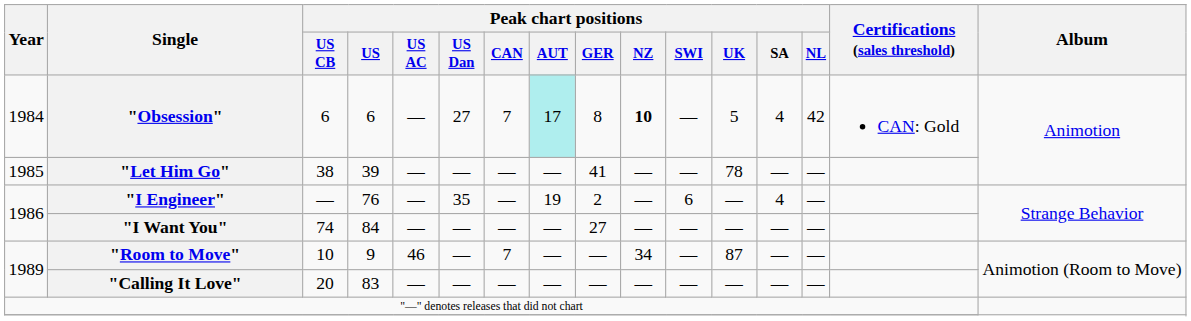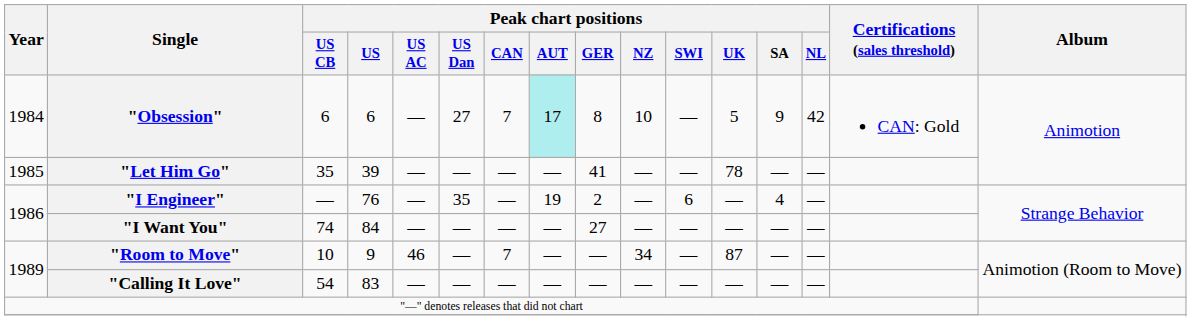 <table class="wikitable plainrowheaders" style="text-align:center;">
 <tr>
 <th rowspan="2">Year</th>
 <th rowspan="2" style="width:14em;">Single</th>
 <th colspan="12">Peak chart positions</th>
 <th rowspan="2" style="width:8em;"><a href='#'>Certifications</a><br><small>(<a href='#'>sales threshold</a>)</small></th>
 <th rowspan="2">Album</th>
 </tr>
 <tr style="font-size:smaller;">
 <th width="35"><a href='#'>US CB</a><em> </th>
 <th width="35"><a href='#'>US</a><br></th>
 <th width="35"><a href='#'>US AC</a><br></th>
 <th width="35"><a href='#'>US Dan</a><br></th>
 <th width="35"><a href='#'>CAN</a><br></th>
 <th width="35"><a href='#'>AUT</a><br></th>
 <th width="35"><a href='#'>GER</a><br></th>
 <th width="35"><a href='#'>NZ</a><br></th>
 <th width="35"><a href='#'>SWI</a><br></th>
 <th width="35"><a href='#'>UK</a><br></th>
 <th width="35">SA<br></th>
 <th><a href='#'>NL</a><br></th>
 </tr>
 <tr>
 <td>1984</td>
 <th scope="row">"<a href='#'>Obsession</a>"</th>
 <td>6</td>
 <td>6</td>
 <td>—</td>
 <td>27</td>
 <td>7</td>
 <td style="background: paleturquoise;">17</td>
 <td>8</td>
-<td><strong>10</strong></td>
+<td>10</td>
 <td>—</td>
 <td>5</td>
-<td>4</td>
+<td>9</td>
 <td>42</td>
 <td align="left"><br><ul><li><a href='#'>CAN</a>: Gold</li></ul></td>
 <td rowspan="2" align="center"></em><a href='#'>Animotion</a><em></td>
 </tr>
 <tr>
 <td>1985</td>
 <th scope="row">"<a href='#'>Let Him Go</a>"</th>
-<td>38</td>
+<td>35</td>
 <td>39</td>
 <td>—</td>
 <td>—</td>
 <td>—</td>
 <td>—</td>
 <td>41</td>
 <td>—</td>
 <td>—</td>
 <td>78</td>
 <td>—</td>
 <td>—</td>
 <td></td>
 </tr>
 <tr>
 <td rowspan=2>1986</td>
 <th scope="row">"<a href='#'>I Engineer</a>"</th>
 <td>—</td>
 <td>76</td>
 <td>—</td>
 <td>35</td>
 <td>—</td>
 <td>19</td>
 <td>2</td>
 <td>—</td>
 <td>6</td>
 <td>—</td>
 <td>4</td>
 <td>—</td>
 <td></td>
 <td rowspan="2" align="center"></em><a href='#'>Strange Behavior</a><em></td>
 </tr>
 <tr>
 <th scope="row">"I Want You"</th>
 <td>74</td>
 <td>84</td>
 <td>—</td>
 <td>—</td>
 <td>—</td>
 <td>—</td>
 <td>27</td>
 <td>—</td>
 <td>—</td>
 <td>—</td>
 <td>—</td>
 <td>—</td>
 <td></td>
 </tr>
 <tr>
 <td rowspan=2>1989</td>
 <th scope="row">"<a href='#'>Room to Move</a>"</th>
 <td>10</td>
 <td>9</td>
 <td>46</td>
 <td>—</td>
 <td>7</td>
 <td>—</td>
 <td>—</td>
 <td>34</td>
 <td>—</td>
 <td>87</td>
 <td>—</td>
 <td>—</td>
 <td></td>
 <td align="center" rowspan="2"></em>Animotion (Room to Move)<em></td>
 </tr>
 <tr>
 <th scope="row">"Calling It Love"</th>
-<td>20</td>
+<td>54</td>
 <td>83</td>
 <td>—</td>
 <td>—</td>
 <td>—</td>
 <td>—</td>
 <td>—</td>
 <td>—</td>
 <td>—</td>
 <td>—</td>
 <td>—</td>
 <td>—</td>
 <td></td>
 </tr>
 <tr>
 <td colspan="15" style="font-size:8pt">"—" denotes releases that did not chart</td>
 </tr>
 <tr>
 </tr>
 </table>
